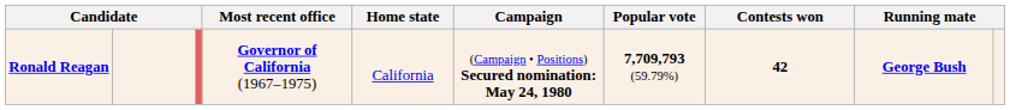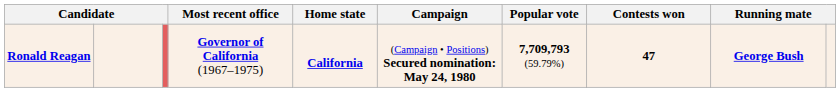 <table class="wikitable sortable" style="text-align:center;">
 <tr>
 <th style="width:200px;" colspan="3">Candidate</th>
 <th style="width:150px;">Most recent office</th>
 <th style="width:100px;">Home state</th>
 <th style="width:150px;">Campaign</th>
 <th style="width:100px;">Popular vote</th>
 <th style="width:150px;">Contests won</th>
 <th style="width:150px;" colspan="2">Running mate</th>
 </tr>
 <tr style="background:linen;">
 <th style="background:linen;" scope="row" data-sort-=""><a href='#'>Ronald Reagan</a></th>
 <td style="min-width:80px;"></td>
 <td style="background:#E35e5e;"></td>
 <td><strong><a href='#'>Governor of California</a></strong><br>(1967–1975)</td>
-<td><br><a href='#'>California</a></td>
+<td><strong><br><a href='#'>California</a></strong></td>
 <td data-sort-value="0"><br><small>(<a href='#'>Campaign</a> • <a href='#'>Positions</a>)</small><br><strong>Secured nomination:<br> May 24, 1980</strong></td>
 <td data-sort-value="7,709,793"><strong>7,709,793</strong><br><small>(59.79%)</small></td>
-<td data-sort-value="42"><strong>42</strong></td>
+<td data-sort-value="42"><strong>47</strong></td>
 <td><strong><a href='#'>George Bush</a></strong></td>
 <td></td>
 </tr>
 </table>
